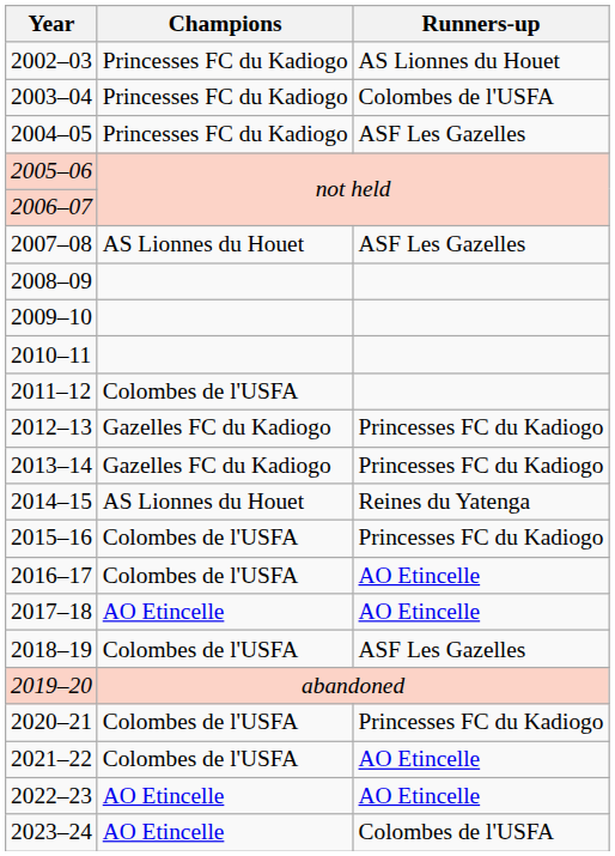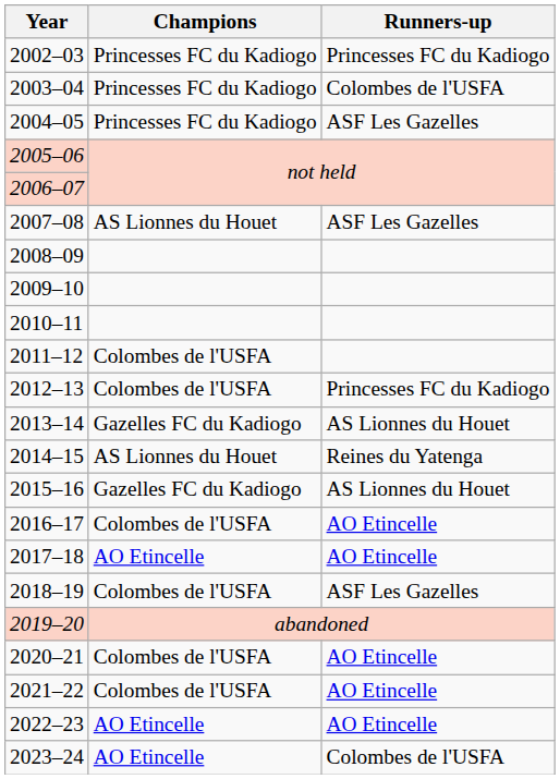 <table class="wikitable">
 <tr>
 <th>Year</th>
 <th>Champions</th>
 <th>Runners-up</th>
 </tr>
 <tr>
 <td>2002–03</td>
 <td>Princesses FC du Kadiogo</td>
-<td>AS Lionnes du Houet</td>
+<td>Princesses FC du Kadiogo</td>
 </tr>
 <tr>
 <td>2003–04</td>
 <td>Princesses FC du Kadiogo</td>
 <td>Colombes de l'USFA</td>
 </tr>
 <tr>
 <td>2004–05</td>
 <td>Princesses FC du Kadiogo</td>
 <td>ASF Les Gazelles</td>
 </tr>
 <tr bgcolor=#fcd3c7>
 <td><em>2005–06</em></td>
 <td align=center colspan=2 rowspan=2><em>not held</em></td>
 </tr>
 <tr bgcolor=#fcd3c7>
 <td><em>2006–07</em></td>
 </tr>
 <tr>
 <td>2007–08</td>
 <td>AS Lionnes du Houet</td>
 <td>ASF Les Gazelles</td>
 </tr>
 <tr>
 <td>2008–09</td>
 <td></td>
 <td></td>
 </tr>
 <tr>
 <td>2009–10</td>
 <td></td>
 <td></td>
 </tr>
 <tr>
 <td>2010–11</td>
 <td></td>
 <td></td>
 </tr>
 <tr>
 <td>2011–12</td>
 <td>Colombes de l'USFA</td>
 <td></td>
 </tr>
 <tr>
 <td>2012–13</td>
-<td>Gazelles FC du Kadiogo</td>
+<td>Colombes de l'USFA</td>
 <td>Princesses FC du Kadiogo</td>
 </tr>
 <tr>
 <td>2013–14</td>
 <td>Gazelles FC du Kadiogo</td>
-<td>Princesses FC du Kadiogo</td>
+<td>AS Lionnes du Houet</td>
 </tr>
 <tr>
 <td>2014–15</td>
 <td>AS Lionnes du Houet</td>
 <td>Reines du Yatenga</td>
 </tr>
 <tr>
 <td>2015–16</td>
-<td>Colombes de l'USFA</td>
-<td>Princesses FC du Kadiogo</td>
+<td>Gazelles FC du Kadiogo</td>
+<td>AS Lionnes du Houet</td>
 </tr>
 <tr>
 <td>2016–17</td>
 <td>Colombes de l'USFA</td>
 <td><a href='#'>AO Etincelle</a></td>
 </tr>
 <tr>
 <td>2017–18</td>
 <td><a href='#'>AO Etincelle</a></td>
 <td><a href='#'>AO Etincelle</a></td>
 </tr>
 <tr>
 <td>2018–19</td>
 <td>Colombes de l'USFA</td>
 <td>ASF Les Gazelles</td>
 </tr>
 <tr bgcolor=#fcd3c7>
 <td><em>2019–20</em></td>
 <td align=center colspan=2><em>abandoned</em> </td>
 </tr>
 <tr>
 <td>2020–21</td>
 <td>Colombes de l'USFA</td>
-<td>Princesses FC du Kadiogo</td>
+<td><a href='#'>AO Etincelle</a></td>
 </tr>
 <tr>
 <td>2021–22</td>
 <td>Colombes de l'USFA</td>
 <td><a href='#'>AO Etincelle</a></td>
 </tr>
 <tr>
 <td>2022–23</td>
 <td><a href='#'>AO Etincelle</a></td>
 <td><a href='#'>AO Etincelle</a></td>
 </tr>
 <tr>
 <td>2023–24</td>
 <td><a href='#'>AO Etincelle</a></td>
 <td>Colombes de l'USFA</td>
 </tr>
 </table>
